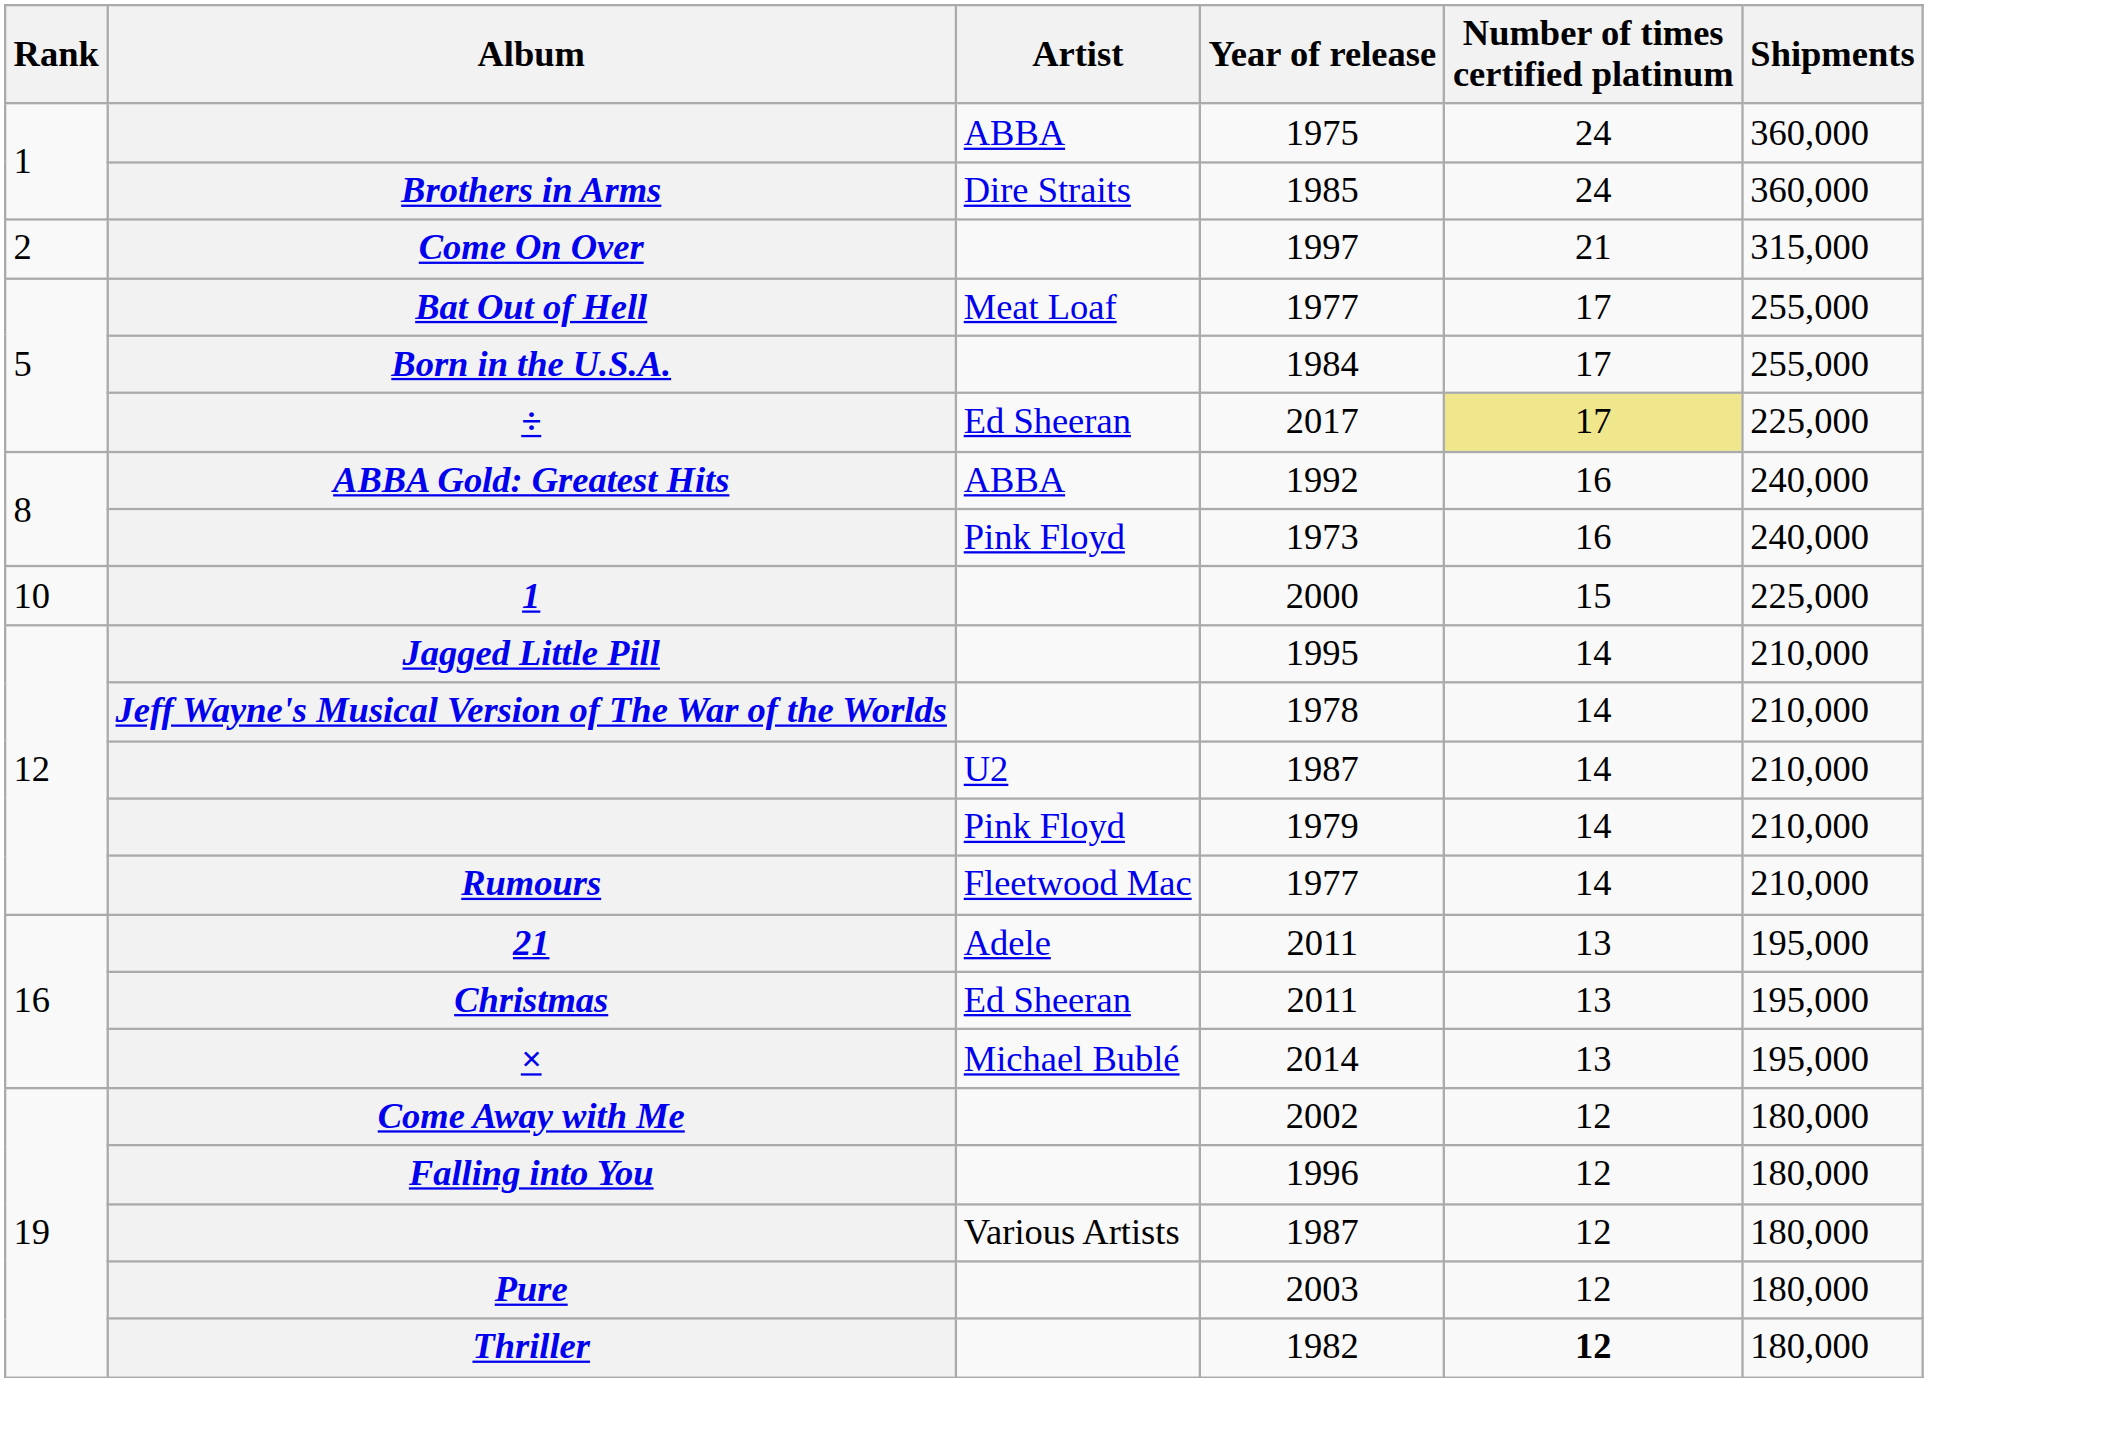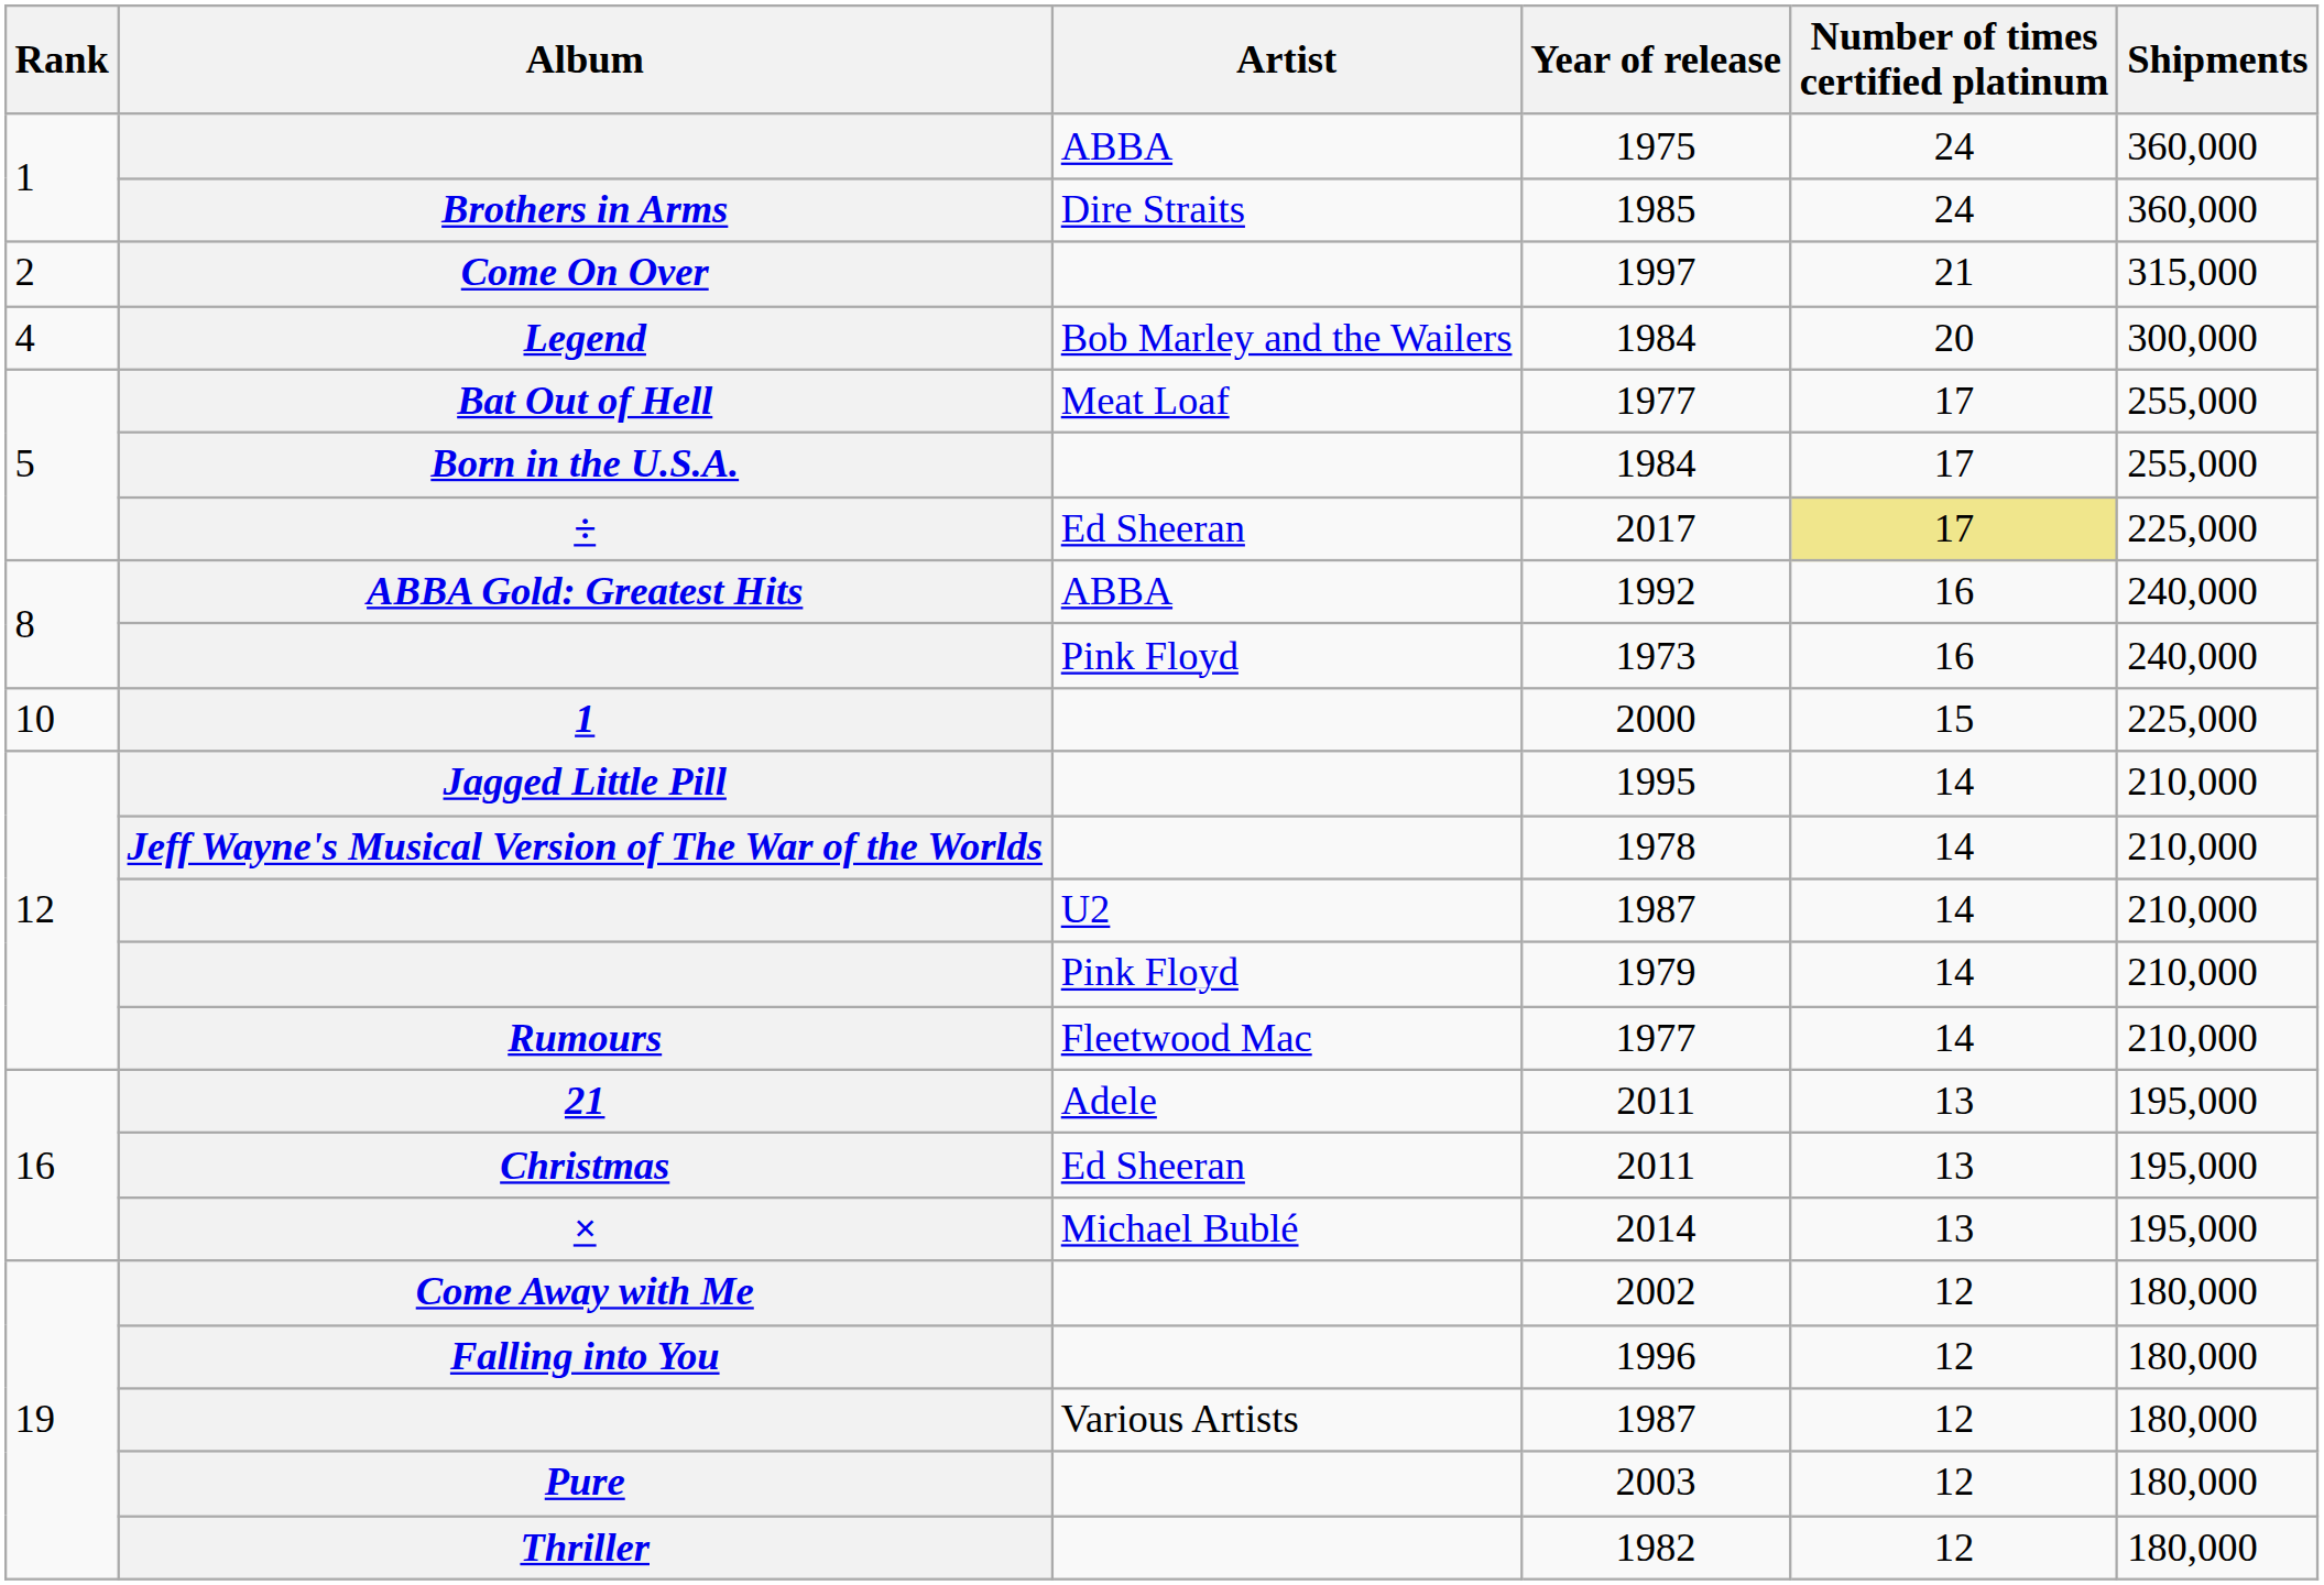 <table class="wikitable plainrowheaders sortable">
 <tr>
 <th scope="col">Rank</th>
 <th scope="col">Album</th>
 <th scope="col">Artist</th>
 <th scope="col">Year of release</th>
 <th scope="col">Number of times<br>certified platinum</th>
 <th scope="col">Shipments</th>
 </tr>
 <tr>
 <td rowspan="2">1</td>
 <th scope="row"><em></em></th>
 <td><a href='#'>ABBA</a></td>
 <td align="center">1975</td>
 <td align="center">24</td>
 <td>360,000</td>
 </tr>
 <tr>
 <th scope="row"><em><a href='#'>Brothers in Arms</a></em></th>
 <td><a href='#'>Dire Straits</a></td>
 <td align="center">1985</td>
 <td align="center">24</td>
 <td>360,000</td>
 </tr>
 <tr>
 <td>2</td>
 <th scope="row"><em><a href='#'>Come On Over</a></em></th>
 <td></td>
 <td align="center">1997</td>
 <td align="center">21</td>
 <td>315,000</td>
+</tr>
+<tr>
+<td>4</td>
+<th scope="row"><em><a href='#'>Legend</a></em></th>
+<td><a href='#'>Bob Marley and the Wailers</a></td>
+<td align="center">1984</td>
+<td align="center">20</td>
+<td>300,000</td>
 </tr>
 <tr>
 <td rowspan="3">5</td>
 <th scope="row"><em><a href='#'>Bat Out of Hell</a></em></th>
 <td><a href='#'>Meat Loaf</a></td>
 <td align="center">1977</td>
 <td align="center">17</td>
 <td>255,000</td>
 </tr>
 <tr>
 <th scope="row"><em><a href='#'>Born in the U.S.A.</a></em></th>
 <td></td>
 <td align="center">1984</td>
 <td align="center">17</td>
 <td>255,000</td>
 </tr>
 <tr>
 <th scope="row"><em><a href='#'>÷</a></em></th>
 <td><a href='#'>Ed Sheeran</a></td>
 <td align="center">2017</td>
 <td align="center" style="background: khaki;">17</td>
 <td>225,000</td>
 </tr>
 <tr>
 <td rowspan="2">8</td>
 <th scope="row"><em><a href='#'>ABBA Gold: Greatest Hits</a></em></th>
 <td><a href='#'>ABBA</a></td>
 <td align="center">1992</td>
 <td align="center">16</td>
 <td>240,000</td>
 </tr>
 <tr>
 <th scope="row"><em></em></th>
 <td><a href='#'>Pink Floyd</a></td>
 <td align="center">1973</td>
 <td align="center">16</td>
 <td>240,000</td>
 </tr>
 <tr>
 <td>10</td>
 <th scope="row"><em><a href='#'>1</a></em></th>
 <td></td>
 <td align="center">2000</td>
 <td align="center">15</td>
 <td>225,000</td>
 </tr>
 <tr>
 <td rowspan="5">12</td>
 <th scope="row"><em><a href='#'>Jagged Little Pill</a></em></th>
 <td></td>
 <td align="center">1995</td>
 <td align="center">14</td>
 <td>210,000</td>
 </tr>
 <tr>
 <th scope="row"><em><a href='#'>Jeff Wayne's Musical Version of The War of the Worlds</a></em></th>
 <td></td>
 <td align="center">1978</td>
 <td align="center">14</td>
 <td>210,000</td>
 </tr>
 <tr>
 <th scope="row"><em></em></th>
 <td><a href='#'>U2</a></td>
 <td align="center">1987</td>
 <td align="center">14</td>
 <td>210,000</td>
 </tr>
 <tr>
 <th scope="row"><em></em></th>
 <td><a href='#'>Pink Floyd</a></td>
 <td align="center">1979</td>
 <td align="center">14</td>
 <td>210,000</td>
 </tr>
 <tr>
 <th scope="row"><em><a href='#'>Rumours</a></em></th>
 <td><a href='#'>Fleetwood Mac</a></td>
 <td align="center">1977</td>
 <td align="center">14</td>
 <td>210,000</td>
 </tr>
 <tr>
 <td rowspan="3">16</td>
 <th scope="row"><em><a href='#'>21</a></em></th>
 <td><a href='#'>Adele</a></td>
 <td align="center">2011</td>
 <td align="center">13</td>
 <td>195,000</td>
 </tr>
 <tr>
 <th scope="row"><em><a href='#'>Christmas</a></em></th>
 <td><a href='#'>Ed Sheeran</a></td>
 <td align="center">2011</td>
 <td align="center">13</td>
 <td>195,000</td>
 </tr>
 <tr>
 <th scope="row"><em><a href='#'>×</a></em></th>
 <td><a href='#'>Michael Bublé</a></td>
 <td align="center">2014</td>
 <td align="center">13</td>
 <td>195,000</td>
 </tr>
 <tr>
 <td rowspan="5">19</td>
 <th scope="row"><em><a href='#'>Come Away with Me</a></em></th>
 <td></td>
 <td align="center">2002</td>
 <td align="center">12</td>
 <td>180,000</td>
 </tr>
 <tr>
 <th scope="row"><em><a href='#'>Falling into You</a></em></th>
 <td></td>
 <td align="center">1996</td>
 <td align="center">12</td>
 <td>180,000</td>
 </tr>
 <tr>
 <th scope="row"><em></em></th>
 <td>Various Artists</td>
 <td align="center">1987</td>
 <td align="center">12</td>
 <td>180,000</td>
 </tr>
 <tr>
 <th scope="row"><em><a href='#'>Pure</a></em></th>
 <td></td>
 <td align="center">2003</td>
 <td align="center">12</td>
 <td>180,000</td>
 </tr>
 <tr>
 <th scope="row"><em><a href='#'>Thriller</a></em></th>
 <td></td>
 <td align="center">1982</td>
-<td align="center"><strong>12</strong></td>
+<td align="center">12</td>
 <td>180,000</td>
 </tr>
 </table>
